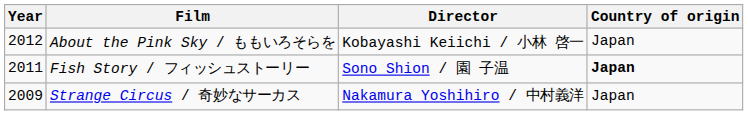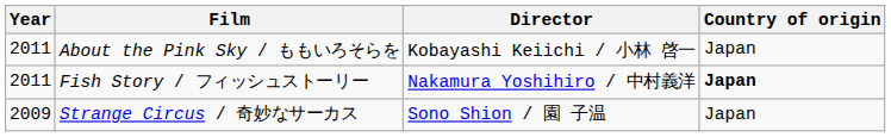 <table class="wikitable">
 <tr>
 <th>Year</th>
 <th>Film</th>
 <th>Director</th>
 <th>Country of origin</th>
 </tr>
 <tr>
-<td rowspan="1">2012</td>
+<td rowspan="1">2011</td>
 <td><em>About the Pink Sky</em> / ももいろそらを</td>
 <td>Kobayashi Keiichi / 小林 啓一</td>
 <td>Japan</td>
 </tr>
 <tr>
 <td rowspan="1">2011</td>
 <td><em>Fish Story</em> / フィッシュストーリー</td>
-<td><a href='#'>Sono Shion</a> / 園 子温</td>
+<td><a href='#'>Nakamura Yoshihiro</a> / 中村義洋</td>
 <td><strong>Japan</strong></td>
 </tr>
 <tr>
 <td rowspan="1">2009</td>
 <td><em><a href='#'>Strange Circus</a></em> / 奇妙なサーカス</td>
-<td><a href='#'>Nakamura Yoshihiro</a> / 中村義洋</td>
+<td><a href='#'>Sono Shion</a> / 園 子温</td>
 <td>Japan</td>
 </tr>
 </table>
